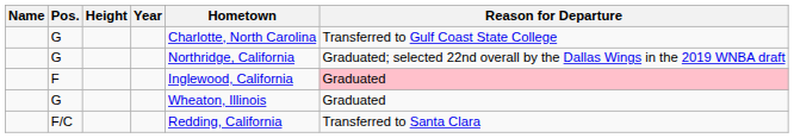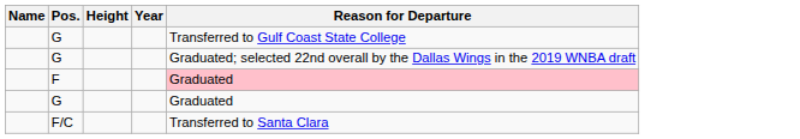 <table class="wikitable sortable" style="font-size:90%;" border="1">
 <tr>
 <th>Name</th>
 <th>Pos.</th>
 <th>Height</th>
 <th>Year</th>
-<th>Hometown</th>
 <th ! class="unsortable">Reason for Departure</th>
 </tr>
 <tr>
 <td></td>
 <td>G</td>
 <td></td>
 <td></td>
-<td><a href='#'>Charlotte, North Carolina</a></td>
 <td>Transferred to <a href='#'>Gulf Coast State College</a></td>
 </tr>
 <tr>
 <td></td>
 <td>G</td>
 <td></td>
 <td></td>
-<td><a href='#'>Northridge, California</a></td>
 <td>Graduated; selected 22nd overall by the <a href='#'>Dallas Wings</a> in the <a href='#'>2019 WNBA draft</a></td>
 </tr>
 <tr>
 <td></td>
 <td>F</td>
 <td></td>
 <td></td>
-<td><a href='#'>Inglewood, California</a></td>
 <td style="background: pink;">Graduated</td>
 </tr>
 <tr>
 <td></td>
 <td>G</td>
 <td></td>
 <td></td>
-<td><a href='#'>Wheaton, Illinois</a></td>
 <td>Graduated</td>
 </tr>
 <tr>
 <td></td>
 <td>F/C</td>
 <td></td>
 <td></td>
-<td><a href='#'>Redding, California</a></td>
 <td>Transferred to <a href='#'>Santa Clara</a></td>
 </tr>
 </table>
